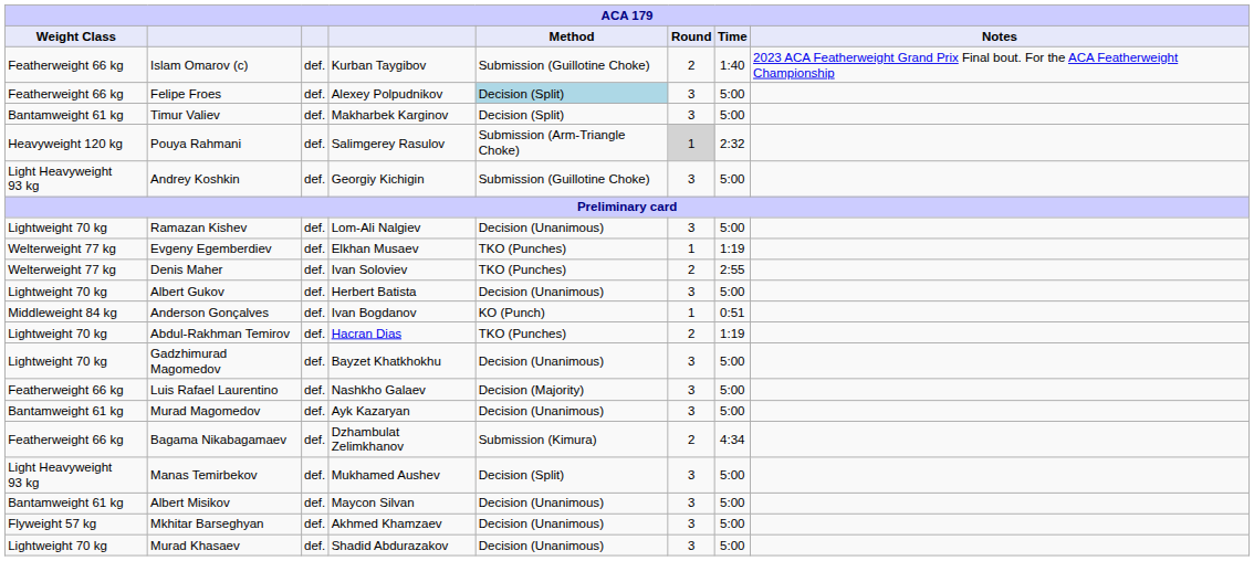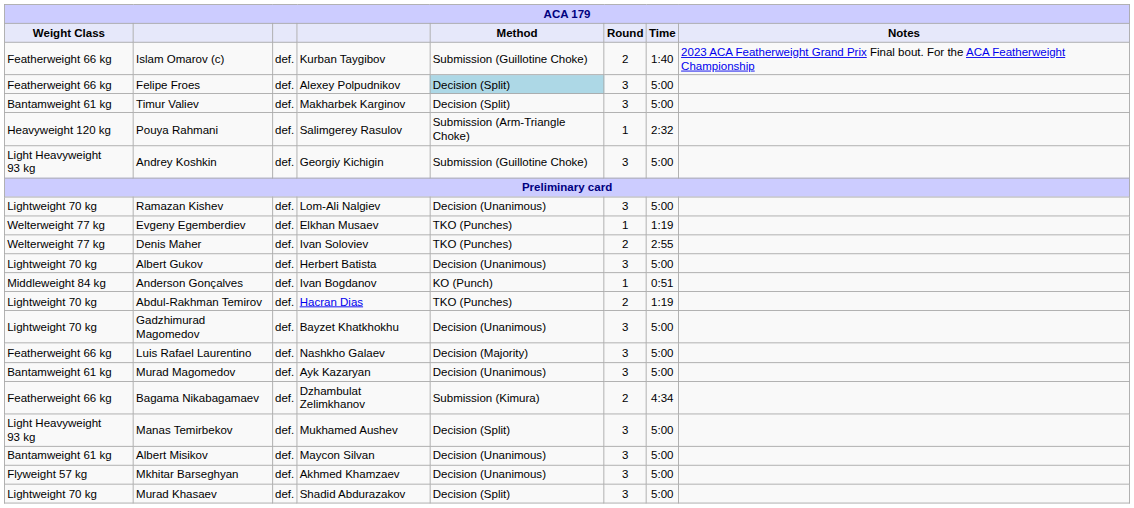 <table class="wikitable" style="font-size: 80%;">
 <tr>
 <th colspan="8" style="background-color: #ccf; color: #000080; text-align: center;"><strong>ACA 179</strong></th>
 </tr>
 <tr>
 <th colspan="1" style="background-color: #E6E8FA; color: #000000; text-align: center;">Weight Class</th>
 <th colspan="1" style="background-color: #E6E8FA; color: #000000; text-align: center;"></th>
 <th colspan="1" style="background-color: #E6E8FA; color: #000000; text-align: center;"></th>
 <th colspan="1" style="background-color: #E6E8FA; color: #000000; text-align: center;"></th>
 <th colspan="1" style="background-color: #E6E8FA; color: #000000; text-align: center;">Method</th>
 <th colspan="1" style="background-color: #E6E8FA; color: #000000; text-align: center;">Round</th>
 <th colspan="1" style="background-color: #E6E8FA; color: #000000; text-align: center;">Time</th>
 <th colspan="1" style="background-color: #E6E8FA; color: #000000; text-align: center;">Notes</th>
 </tr>
 <tr>
 <td>Featherweight 66 kg</td>
 <td> Islam Omarov (c)</td>
 <td>def.</td>
 <td> Kurban Taygibov</td>
 <td>Submission (Guillotine Choke)</td>
 <td align=center>2</td>
 <td align=center>1:40</td>
 <td><a href='#'>2023 ACA Featherweight Grand Prix</a> Final bout.  For the <a href='#'>ACA Featherweight Championship</a></td>
 </tr>
 <tr>
 <td>Featherweight 66 kg</td>
 <td> Felipe Froes</td>
 <td>def.</td>
 <td> Alexey Polpudnikov</td>
 <td style="background: lightblue;">Decision (Split)</td>
 <td align=center>3</td>
 <td align=center>5:00</td>
 <td></td>
 </tr>
 <tr>
 <td>Bantamweight 61 kg</td>
 <td> Timur Valiev</td>
 <td>def.</td>
 <td> Makharbek Karginov</td>
 <td>Decision (Split)</td>
 <td align=center>3</td>
 <td align=center>5:00</td>
 <td></td>
 </tr>
 <tr>
 <td>Heavyweight 120 kg</td>
 <td> Pouya Rahmani</td>
 <td>def.</td>
 <td> Salimgerey Rasulov</td>
 <td>Submission (Arm-Triangle Choke)</td>
-<td align=center style="background: lightgrey;">1</td>
+<td align=center>1</td>
 <td align=center>2:32</td>
 <td></td>
 </tr>
 <tr>
 <td>Light Heavyweight 93 kg</td>
 <td> Andrey Koshkin</td>
 <td>def.</td>
 <td> Georgiy Kichigin</td>
 <td>Submission (Guillotine Choke)</td>
 <td align=center>3</td>
 <td align=center>5:00</td>
 <td></td>
 </tr>
 <tr>
 <th colspan="8" style="background-color: #ccf; color: #000080; text-align: center;"><strong>Preliminary card</strong></th>
 </tr>
 <tr>
 <td>Lightweight 70 kg</td>
 <td> Ramazan Kishev</td>
 <td>def.</td>
 <td> Lom-Ali Nalgiev</td>
 <td>Decision (Unanimous)</td>
 <td align=center>3</td>
 <td align=center>5:00</td>
 <td></td>
 </tr>
 <tr>
 <td>Welterweight 77 kg</td>
 <td> Evgeny Egemberdiev</td>
 <td>def.</td>
 <td> Elkhan Musaev</td>
 <td>TKO (Punches)</td>
 <td align=center>1</td>
 <td align=center>1:19</td>
 <td></td>
 </tr>
 <tr>
 <td>Welterweight 77 kg</td>
 <td> Denis Maher</td>
 <td>def.</td>
 <td> Ivan Soloviev</td>
 <td>TKO (Punches)</td>
 <td align=center>2</td>
 <td align=center>2:55</td>
 <td></td>
 </tr>
 <tr>
 <td>Lightweight 70 kg</td>
 <td> Albert Gukov</td>
 <td>def.</td>
 <td> Herbert Batista</td>
 <td>Decision (Unanimous)</td>
 <td align=center>3</td>
 <td align=center>5:00</td>
 <td></td>
 </tr>
 <tr>
 <td>Middleweight 84 kg</td>
 <td> Anderson Gonçalves</td>
 <td>def.</td>
 <td> Ivan Bogdanov</td>
 <td>KO (Punch)</td>
 <td align=center>1</td>
 <td align=center>0:51</td>
 <td></td>
 </tr>
 <tr>
 <td>Lightweight 70 kg</td>
 <td> Abdul-Rakhman Temirov</td>
 <td>def.</td>
 <td> <a href='#'>Hacran Dias</a></td>
 <td>TKO (Punches)</td>
 <td align=center>2</td>
 <td align=center>1:19</td>
 <td></td>
 </tr>
 <tr>
 <td>Lightweight 70 kg</td>
 <td> Gadzhimurad Magomedov</td>
 <td>def.</td>
 <td> Bayzet Khatkhokhu</td>
 <td>Decision (Unanimous)</td>
 <td align=center>3</td>
 <td align=center>5:00</td>
 <td></td>
 </tr>
 <tr>
 <td>Featherweight 66 kg</td>
 <td> Luis Rafael Laurentino</td>
 <td>def.</td>
 <td> Nashkho Galaev</td>
 <td>Decision (Majority)</td>
 <td align=center>3</td>
 <td align=center>5:00</td>
 <td></td>
 </tr>
 <tr>
 <td>Bantamweight 61 kg</td>
 <td> Murad Magomedov</td>
 <td>def.</td>
 <td> Ayk Kazaryan</td>
 <td>Decision (Unanimous)</td>
 <td align=center>3</td>
 <td align=center>5:00</td>
 <td></td>
 </tr>
 <tr>
 <td>Featherweight 66 kg</td>
 <td> Bagama Nikabagamaev</td>
 <td>def.</td>
 <td> Dzhambulat Zelimkhanov</td>
 <td>Submission (Kimura)</td>
 <td align=center>2</td>
 <td align=center>4:34</td>
 <td></td>
 </tr>
 <tr>
 <td>Light Heavyweight 93 kg</td>
 <td> Manas Temirbekov</td>
 <td>def.</td>
 <td> Mukhamed Aushev</td>
 <td>Decision (Split)</td>
 <td align=center>3</td>
 <td align=center>5:00</td>
 <td></td>
 </tr>
 <tr>
 <td>Bantamweight 61 kg</td>
 <td> Albert Misikov</td>
 <td>def.</td>
 <td> Maycon Silvan</td>
 <td>Decision (Unanimous)</td>
 <td align=center>3</td>
 <td align=center>5:00</td>
 <td></td>
 </tr>
 <tr>
 <td>Flyweight 57 kg</td>
 <td> Mkhitar Barseghyan</td>
 <td>def.</td>
 <td> Akhmed Khamzaev</td>
 <td>Decision (Unanimous)</td>
 <td align=center>3</td>
 <td align=center>5:00</td>
 <td></td>
 </tr>
 <tr>
 <td>Lightweight 70 kg</td>
 <td> Murad Khasaev</td>
 <td>def.</td>
 <td> Shadid Abdurazakov</td>
-<td>Decision (Unanimous)</td>
+<td>Decision (Split)</td>
 <td align=center>3</td>
 <td align=center>5:00</td>
 <td></td>
 </tr>
 </table>
